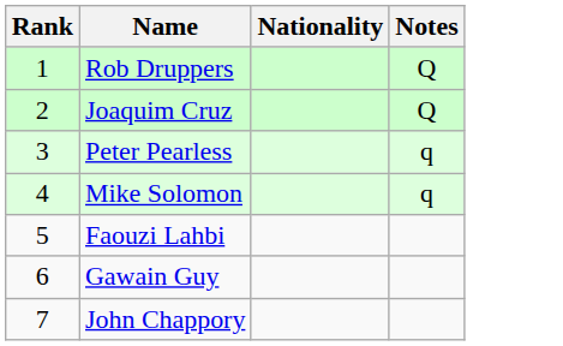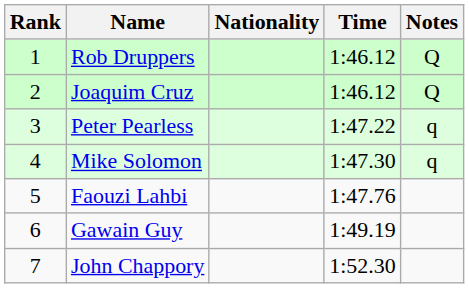 <table class="wikitable sortable" style="text-align:center">
 <tr>
 <th>Rank</th>
 <th>Name</th>
 <th>Nationality</th>
+<th>Time</th>
 <th>Notes</th>
 </tr>
 <tr style="background:#ccffcc;">
 <td align="center">1</td>
 <td align=left><a href='#'>Rob Druppers</a></td>
 <td align=left></td>
+<td align="center">1:46.12</td>
 <td>Q</td>
 </tr>
 <tr style="background:#ccffcc;">
 <td align="center">2</td>
 <td align=left><a href='#'>Joaquim Cruz</a></td>
 <td align=left></td>
+<td align="center">1:46.12</td>
 <td>Q</td>
 </tr>
 <tr style="background:#ddffdd;">
 <td align="center">3</td>
 <td align=left><a href='#'>Peter Pearless</a></td>
 <td align=left></td>
+<td align="center">1:47.22</td>
 <td>q</td>
 </tr>
 <tr style="background:#ddffdd;">
 <td align="center">4</td>
 <td align=left><a href='#'>Mike Solomon</a></td>
 <td align=left></td>
+<td align="center">1:47.30</td>
 <td>q</td>
 </tr>
 <tr>
 <td align="center">5</td>
 <td align=left><a href='#'>Faouzi Lahbi</a></td>
 <td align=left></td>
+<td align="center">1:47.76</td>
 <td></td>
 </tr>
 <tr>
 <td align="center">6</td>
 <td align=left><a href='#'>Gawain Guy</a></td>
 <td align=left></td>
+<td align="center">1:49.19</td>
 <td></td>
 </tr>
 <tr>
 <td align="center">7</td>
 <td align=left><a href='#'>John Chappory</a></td>
 <td align=left></td>
+<td align="center">1:52.30</td>
 <td></td>
 </tr>
 </table>
